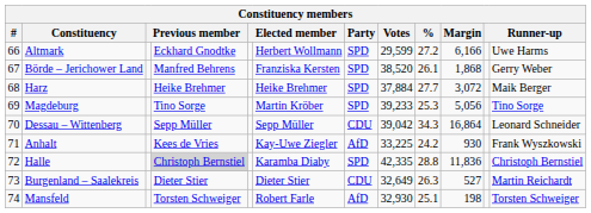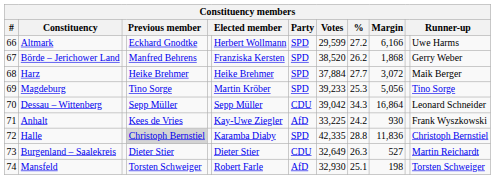 <table class="wikitable sortable" style="text-align:right">
 <tr>
 <th colspan="12">Constituency members</th>
 </tr>
 <tr>
 <th>#</th>
 <th>Constituency</th>
 <th colspan="2">Previous member</th>
 <th colspan="2">Elected member</th>
 <th>Party</th>
 <th>Votes</th>
 <th>%</th>
 <th>Margin</th>
 <th colspan="2">Runner-up</th>
 </tr>
 <tr>
 <td>66</td>
 <td align=left><a href='#'>Altmark</a></td>
 <td bgcolor=></td>
 <td align=left><a href='#'>Eckhard Gnodtke</a></td>
 <td bgcolor=></td>
 <td align=left><a href='#'>Herbert Wollmann</a></td>
 <td align=left><a href='#'>SPD</a></td>
 <td>29,599</td>
 <td>27.2</td>
 <td>6,166</td>
 <td bgcolor=></td>
 <td align=left>Uwe Harms</td>
 </tr>
 <tr>
 <td>67</td>
 <td align=left><a href='#'>Börde – Jerichower Land</a></td>
 <td bgcolor=></td>
 <td align=left><a href='#'>Manfred Behrens</a></td>
 <td bgcolor=></td>
 <td align=left><a href='#'>Franziska Kersten</a></td>
 <td align=left><a href='#'>SPD</a></td>
 <td>38,520</td>
-<td>26.1</td>
+<td>26.2</td>
 <td>1,868</td>
 <td bgcolor=></td>
 <td align=left>Gerry Weber</td>
 </tr>
 <tr>
 <td>68</td>
 <td align=left><a href='#'>Harz</a></td>
 <td bgcolor=></td>
 <td align=left><a href='#'>Heike Brehmer</a></td>
 <td bgcolor=></td>
 <td align=left><a href='#'>Heike Brehmer</a></td>
 <td align=left><a href='#'>SPD</a></td>
 <td>37,884</td>
 <td>27.7</td>
 <td>3,072</td>
 <td bgcolor=></td>
 <td align=left>Maik Berger</td>
 </tr>
 <tr>
 <td>69</td>
 <td align=left><a href='#'>Magdeburg</a></td>
 <td bgcolor=></td>
 <td align=left><a href='#'>Tino Sorge</a></td>
 <td bgcolor=></td>
 <td align=left><a href='#'>Martin Kröber</a></td>
 <td align=left><a href='#'>SPD</a></td>
 <td>39,233</td>
 <td>25.3</td>
 <td>5,056</td>
 <td bgcolor=></td>
 <td align=left><a href='#'>Tino Sorge</a></td>
 </tr>
 <tr>
 <td>70</td>
 <td align=left><a href='#'>Dessau – Wittenberg</a></td>
 <td bgcolor=></td>
 <td align=left><a href='#'>Sepp Müller</a></td>
 <td bgcolor=></td>
 <td align=left><a href='#'>Sepp Müller</a></td>
 <td align=left><a href='#'>CDU</a></td>
 <td>39,042</td>
 <td>34.3</td>
 <td>16,864</td>
 <td bgcolor=></td>
 <td align=left>Leonard Schneider</td>
 </tr>
 <tr>
 <td>71</td>
 <td align=left><a href='#'>Anhalt</a></td>
 <td bgcolor=></td>
 <td align=left><a href='#'>Kees de Vries</a></td>
 <td bgcolor=></td>
 <td align=left><a href='#'>Kay-Uwe Ziegler</a></td>
 <td align=left><a href='#'>AfD</a></td>
 <td>33,225</td>
 <td>24.2</td>
 <td>930</td>
 <td bgcolor=></td>
 <td align=left>Frank Wyszkowski</td>
 </tr>
 <tr>
 <td>72</td>
 <td align=left><a href='#'>Halle</a></td>
 <td bgcolor=></td>
 <td align=left style="background: lightgrey;"><a href='#'>Christoph Bernstiel</a></td>
 <td bgcolor=></td>
 <td align=left><a href='#'>Karamba Diaby</a></td>
 <td align=left><a href='#'>SPD</a></td>
 <td>42,335</td>
 <td>28.8</td>
 <td>11,836</td>
 <td bgcolor=></td>
 <td align=left><a href='#'>Christoph Bernstiel</a></td>
 </tr>
 <tr>
 <td>73</td>
 <td align=left><a href='#'>Burgenland – Saalekreis</a></td>
 <td bgcolor=></td>
 <td align=left><a href='#'>Dieter Stier</a></td>
 <td bgcolor=></td>
 <td align=left><a href='#'>Dieter Stier</a></td>
 <td align=left><a href='#'>CDU</a></td>
 <td>32,649</td>
 <td>26.3</td>
 <td>527</td>
 <td bgcolor=></td>
 <td align=left><a href='#'>Martin Reichardt</a></td>
 </tr>
 <tr>
 <td>74</td>
 <td align=left><a href='#'>Mansfeld</a></td>
 <td bgcolor=></td>
 <td align=left><a href='#'>Torsten Schweiger</a></td>
 <td bgcolor=></td>
 <td align=left><a href='#'>Robert Farle</a></td>
 <td align=left><a href='#'>AfD</a></td>
 <td>32,930</td>
 <td>25.1</td>
 <td>198</td>
 <td bgcolor=></td>
 <td align=left><a href='#'>Torsten Schweiger</a></td>
 </tr>
 </table>
